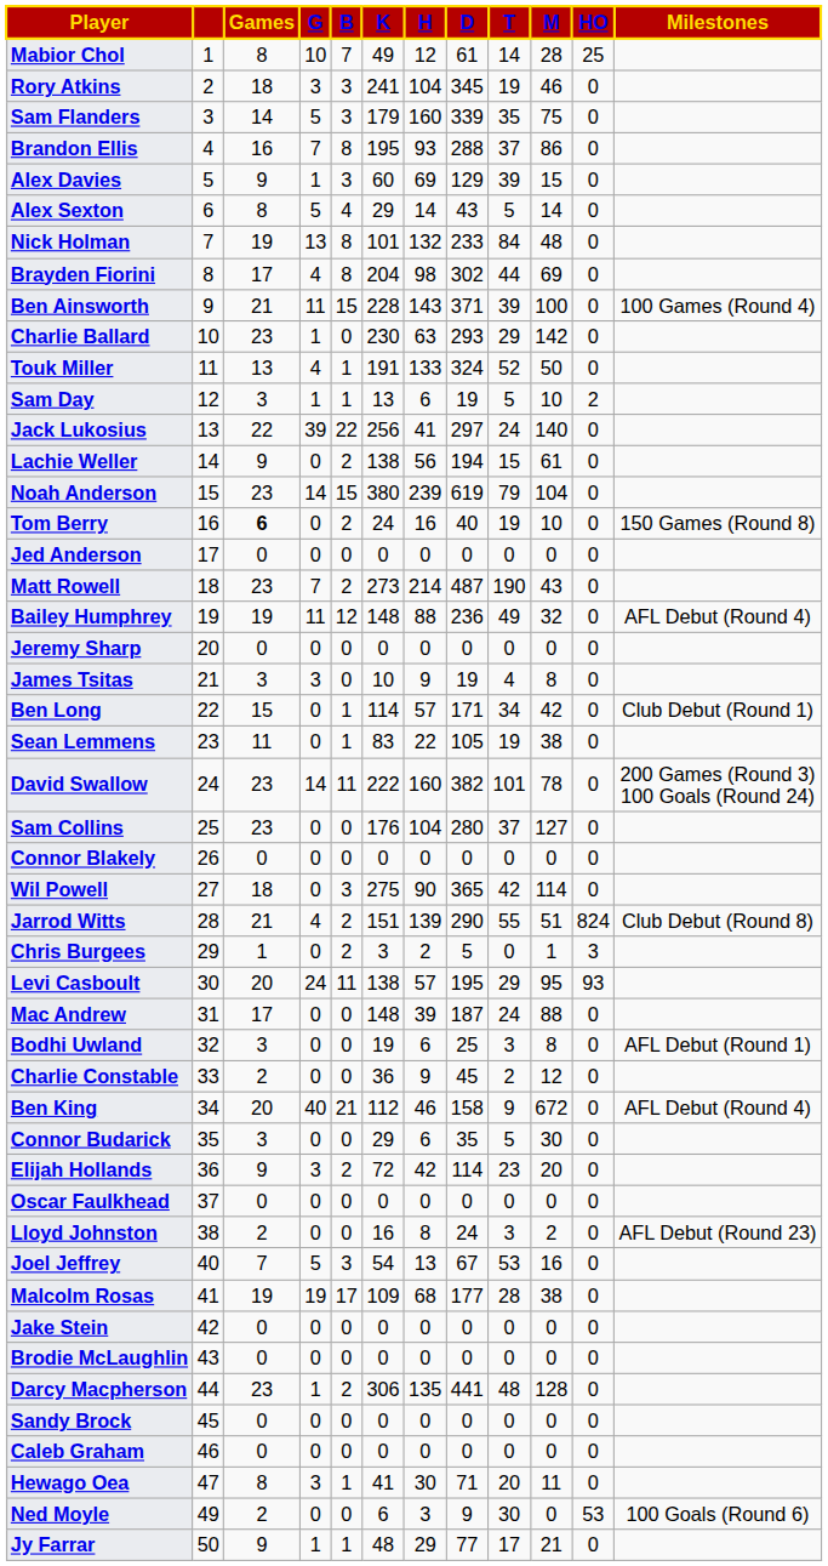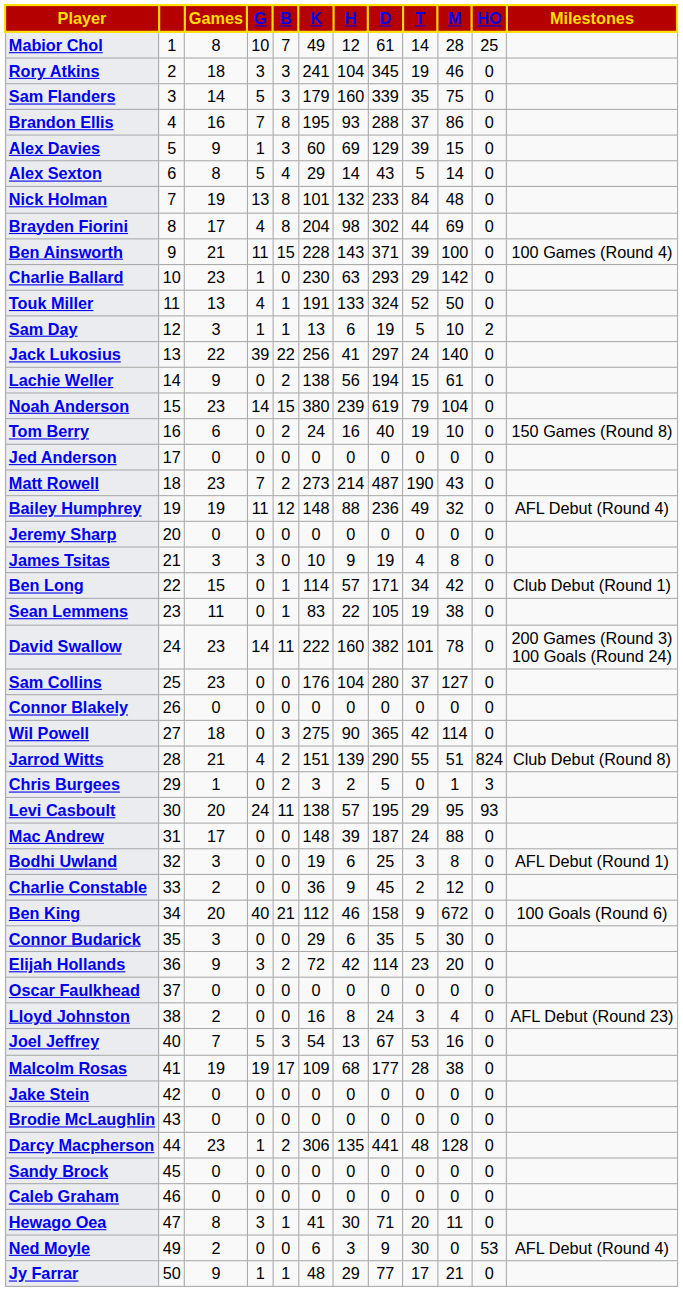 <table class="wikitable plainarrowheads" style="text-align:center; font-size:95%">
 <tr>
 <th style="background:#B50000; color:#FFDE00; border:solid #FFDE00 2px">Player</th>
 <th style="background:#B50000; color:#FFDE00; border:solid #FFDE00 2px"></th>
 <th style="background:#B50000; color:#FFDE00; border:solid #FFDE00 2px">Games</th>
 <th style="background:#B50000; color:#FFDE00; border:solid #FFDE00 2px"><a href='#'><span>G</span></a></th>
 <th style="background:#B50000; color:#FFDE00; border:solid #FFDE00 2px"><a href='#'><span>B</span></a></th>
 <th style="background:#B50000; color:#FFDE00; border:solid #FFDE00 2px"><a href='#'><span>K</span></a></th>
 <th style="background:#B50000; color:#FFDE00; border:solid #FFDE00 2px"><a href='#'><span>H</span></a></th>
 <th style="background:#B50000; color:#FFDE00; border:solid #FFDE00 2px"><a href='#'><span>D</span></a></th>
 <th style="background:#B50000; color:#FFDE00; border:solid #FFDE00 2px"><a href='#'><span>T</span></a></th>
 <th style="background:#B50000; color:#FFDE00; border:solid #FFDE00 2px"><a href='#'><span>M</span></a></th>
 <th style="background:#B50000; color:#FFDE00; border:solid #FFDE00 2px"><a href='#'><span>HO</span></a></th>
 <th style="background:#B50000; color:#FFDE00; border:solid #FFDE00 2px">Milestones</th>
 </tr>
 <tr>
 <td align="left"; style=background:#EAECF0><strong><a href='#'>Mabior Chol</a></strong></td>
 <td>1</td>
 <td>8</td>
 <td>10</td>
 <td>7</td>
 <td>49</td>
 <td>12</td>
 <td>61</td>
 <td>14</td>
 <td>28</td>
 <td>25</td>
 <td></td>
 </tr>
 <tr>
 <td align="left"; style=background:#EAECF0><strong><a href='#'>Rory Atkins</a></strong></td>
 <td>2</td>
 <td>18</td>
 <td>3</td>
 <td>3</td>
 <td>241</td>
 <td>104</td>
 <td>345</td>
 <td>19</td>
 <td>46</td>
 <td>0</td>
 <td></td>
 </tr>
 <tr>
 <td align="left"; style=background:#EAECF0><strong><a href='#'>Sam Flanders</a></strong></td>
 <td>3</td>
 <td>14</td>
 <td>5</td>
 <td>3</td>
 <td>179</td>
 <td>160</td>
 <td>339</td>
 <td>35</td>
 <td>75</td>
 <td>0</td>
 <td></td>
 </tr>
 <tr>
 <td align="left"; style=background:#EAECF0><strong><a href='#'>Brandon Ellis</a></strong></td>
 <td>4</td>
 <td>16</td>
 <td>7</td>
 <td>8</td>
 <td>195</td>
 <td>93</td>
 <td>288</td>
 <td>37</td>
 <td>86</td>
 <td>0</td>
 <td></td>
 </tr>
 <tr>
 <td align="left"; style=background:#EAECF0><strong><a href='#'>Alex Davies</a></strong></td>
 <td>5</td>
 <td>9</td>
 <td>1</td>
 <td>3</td>
 <td>60</td>
 <td>69</td>
 <td>129</td>
 <td>39</td>
 <td>15</td>
 <td>0</td>
 <td></td>
 </tr>
 <tr>
 <td align="left"; style=background:#EAECF0><strong><a href='#'>Alex Sexton</a></strong></td>
 <td>6</td>
 <td>8</td>
 <td>5</td>
 <td>4</td>
 <td>29</td>
 <td>14</td>
 <td>43</td>
 <td>5</td>
 <td>14</td>
 <td>0</td>
 <td></td>
 </tr>
 <tr>
 <td align="left"; style=background:#EAECF0><strong><a href='#'>Nick Holman</a></strong></td>
 <td>7</td>
 <td>19</td>
 <td>13</td>
 <td>8</td>
 <td>101</td>
 <td>132</td>
 <td>233</td>
 <td>84</td>
 <td>48</td>
 <td>0</td>
 <td></td>
 </tr>
 <tr>
 <td align="left"; style=background:#EAECF0><strong><a href='#'>Brayden Fiorini</a></strong></td>
 <td>8</td>
 <td>17</td>
 <td>4</td>
 <td>8</td>
 <td>204</td>
 <td>98</td>
 <td>302</td>
 <td>44</td>
 <td>69</td>
 <td>0</td>
 <td></td>
 </tr>
 <tr>
 <td align="left"; style=background:#EAECF0><strong><a href='#'>Ben Ainsworth</a></strong></td>
 <td>9</td>
 <td>21</td>
 <td>11</td>
 <td>15</td>
 <td>228</td>
 <td>143</td>
 <td>371</td>
 <td>39</td>
 <td>100</td>
 <td>0</td>
 <td>100 Games (Round 4)</td>
 </tr>
 <tr>
 <td align="left"; style=background:#EAECF0><strong><a href='#'>Charlie Ballard</a></strong></td>
 <td>10</td>
 <td>23</td>
 <td>1</td>
 <td>0</td>
 <td>230</td>
 <td>63</td>
 <td>293</td>
 <td>29</td>
 <td>142</td>
 <td>0</td>
 <td></td>
 </tr>
 <tr>
 <td align="left"; style=background:#EAECF0><strong><a href='#'>Touk Miller</a></strong></td>
 <td>11</td>
 <td>13</td>
 <td>4</td>
 <td>1</td>
 <td>191</td>
 <td>133</td>
 <td>324</td>
 <td>52</td>
 <td>50</td>
 <td>0</td>
 <td></td>
 </tr>
 <tr>
 <td align="left"; style=background:#EAECF0><strong><a href='#'>Sam Day</a></strong></td>
 <td>12</td>
 <td>3</td>
 <td>1</td>
 <td>1</td>
 <td>13</td>
 <td>6</td>
 <td>19</td>
 <td>5</td>
 <td>10</td>
 <td>2</td>
 <td></td>
 </tr>
 <tr>
 <td align="left"; style=background:#EAECF0><strong><a href='#'>Jack Lukosius</a></strong></td>
 <td>13</td>
 <td>22</td>
 <td>39</td>
 <td>22</td>
 <td>256</td>
 <td>41</td>
 <td>297</td>
 <td>24</td>
 <td>140</td>
 <td>0</td>
 <td></td>
 </tr>
 <tr>
 <td align="left"; style=background:#EAECF0><strong><a href='#'>Lachie Weller</a></strong></td>
 <td>14</td>
 <td>9</td>
 <td>0</td>
 <td>2</td>
 <td>138</td>
 <td>56</td>
 <td>194</td>
 <td>15</td>
 <td>61</td>
 <td>0</td>
 <td></td>
 </tr>
 <tr>
 <td align="left"; style=background:#EAECF0><strong><a href='#'>Noah Anderson</a></strong></td>
 <td>15</td>
 <td>23</td>
 <td>14</td>
 <td>15</td>
 <td>380</td>
 <td>239</td>
 <td>619</td>
 <td>79</td>
 <td>104</td>
 <td>0</td>
 <td></td>
 </tr>
 <tr>
 <td align="left"; style=background:#EAECF0><strong><a href='#'>Tom Berry</a></strong></td>
 <td>16</td>
-<td><strong>6</strong></td>
+<td>6</td>
 <td>0</td>
 <td>2</td>
 <td>24</td>
 <td>16</td>
 <td>40</td>
 <td>19</td>
 <td>10</td>
 <td>0</td>
 <td>150 Games (Round 8)</td>
 </tr>
 <tr>
 <td align="left"; style=background:#EAECF0><strong><a href='#'>Jed Anderson</a></strong></td>
 <td>17</td>
 <td>0</td>
 <td>0</td>
 <td>0</td>
 <td>0</td>
 <td>0</td>
 <td>0</td>
 <td>0</td>
 <td>0</td>
 <td>0</td>
 <td></td>
 </tr>
 <tr>
 <td align="left"; style=background:#EAECF0><strong><a href='#'>Matt Rowell</a></strong></td>
 <td>18</td>
 <td>23</td>
 <td>7</td>
 <td>2</td>
 <td>273</td>
 <td>214</td>
 <td>487</td>
 <td>190</td>
 <td>43</td>
 <td>0</td>
 <td></td>
 </tr>
 <tr>
 <td align="left"; style=background:#EAECF0><strong><a href='#'>Bailey Humphrey</a></strong></td>
 <td>19</td>
 <td>19</td>
 <td>11</td>
 <td>12</td>
 <td>148</td>
 <td>88</td>
 <td>236</td>
 <td>49</td>
 <td>32</td>
 <td>0</td>
 <td>AFL Debut (Round 4)</td>
 </tr>
 <tr>
 <td align="left"; style=background:#EAECF0><strong><a href='#'>Jeremy Sharp</a></strong></td>
 <td>20</td>
 <td>0</td>
 <td>0</td>
 <td>0</td>
 <td>0</td>
 <td>0</td>
 <td>0</td>
 <td>0</td>
 <td>0</td>
 <td>0</td>
 <td></td>
 </tr>
 <tr>
 <td align="left"; style=background:#EAECF0><strong><a href='#'>James Tsitas</a></strong></td>
 <td>21</td>
 <td>3</td>
 <td>3</td>
 <td>0</td>
 <td>10</td>
 <td>9</td>
 <td>19</td>
 <td>4</td>
 <td>8</td>
 <td>0</td>
 <td></td>
 </tr>
 <tr>
 <td align="left"; style=background:#EAECF0><strong><a href='#'>Ben Long</a></strong></td>
 <td>22</td>
 <td>15</td>
 <td>0</td>
 <td>1</td>
 <td>114</td>
 <td>57</td>
 <td>171</td>
 <td>34</td>
 <td>42</td>
 <td>0</td>
 <td>Club Debut (Round 1)</td>
 </tr>
 <tr>
 <td align="left"; style=background:#EAECF0><strong><a href='#'>Sean Lemmens</a></strong></td>
 <td>23</td>
 <td>11</td>
 <td>0</td>
 <td>1</td>
 <td>83</td>
 <td>22</td>
 <td>105</td>
 <td>19</td>
 <td>38</td>
 <td>0</td>
 <td></td>
 </tr>
 <tr>
 <td align="left"; style=background:#EAECF0><strong><a href='#'>David Swallow</a></strong></td>
 <td>24</td>
 <td>23</td>
 <td>14</td>
 <td>11</td>
 <td>222</td>
 <td>160</td>
 <td>382</td>
 <td>101</td>
 <td>78</td>
 <td>0</td>
 <td>200 Games (Round 3) <br> 100 Goals (Round 24)</td>
 </tr>
 <tr>
 <td align="left"; style=background:#EAECF0><strong><a href='#'>Sam Collins</a></strong></td>
 <td>25</td>
 <td>23</td>
 <td>0</td>
 <td>0</td>
 <td>176</td>
 <td>104</td>
 <td>280</td>
 <td>37</td>
 <td>127</td>
 <td>0</td>
 <td></td>
 </tr>
 <tr>
 <td align="left"; style=background:#EAECF0><strong><a href='#'>Connor Blakely</a></strong></td>
 <td>26</td>
 <td>0</td>
 <td>0</td>
 <td>0</td>
 <td>0</td>
 <td>0</td>
 <td>0</td>
 <td>0</td>
 <td>0</td>
 <td>0</td>
 <td></td>
 </tr>
 <tr>
 <td align="left"; style=background:#EAECF0><strong><a href='#'>Wil Powell</a></strong></td>
 <td>27</td>
 <td>18</td>
 <td>0</td>
 <td>3</td>
 <td>275</td>
 <td>90</td>
 <td>365</td>
 <td>42</td>
 <td>114</td>
 <td>0</td>
 <td></td>
 </tr>
 <tr>
 <td align="left"; style=background:#EAECF0><strong><a href='#'>Jarrod Witts</a></strong></td>
 <td>28</td>
 <td>21</td>
 <td>4</td>
 <td>2</td>
 <td>151</td>
 <td>139</td>
 <td>290</td>
 <td>55</td>
 <td>51</td>
 <td>824</td>
 <td>Club Debut (Round 8)</td>
 </tr>
 <tr>
 <td align="left"; style=background:#EAECF0><strong><a href='#'>Chris Burgees</a></strong></td>
 <td>29</td>
 <td>1</td>
 <td>0</td>
 <td>2</td>
 <td>3</td>
 <td>2</td>
 <td>5</td>
 <td>0</td>
 <td>1</td>
 <td>3</td>
 <td></td>
 </tr>
 <tr>
 <td align="left"; style=background:#EAECF0><strong><a href='#'>Levi Casboult</a></strong></td>
 <td>30</td>
 <td>20</td>
 <td>24</td>
 <td>11</td>
 <td>138</td>
 <td>57</td>
 <td>195</td>
 <td>29</td>
 <td>95</td>
 <td>93</td>
 <td></td>
 </tr>
 <tr>
 <td align="left"; style=background:#EAECF0><strong><a href='#'>Mac Andrew</a></strong></td>
 <td>31</td>
 <td>17</td>
 <td>0</td>
 <td>0</td>
 <td>148</td>
 <td>39</td>
 <td>187</td>
 <td>24</td>
 <td>88</td>
 <td>0</td>
 <td></td>
 </tr>
 <tr>
 <td align="left"; style=background:#EAECF0><strong><a href='#'>Bodhi Uwland</a></strong></td>
 <td>32</td>
 <td>3</td>
 <td>0</td>
 <td>0</td>
 <td>19</td>
 <td>6</td>
 <td>25</td>
 <td>3</td>
 <td>8</td>
 <td>0</td>
 <td>AFL Debut (Round 1)</td>
 </tr>
 <tr>
 <td align="left"; style=background:#EAECF0><strong><a href='#'>Charlie Constable</a></strong></td>
 <td>33</td>
 <td>2</td>
 <td>0</td>
 <td>0</td>
 <td>36</td>
 <td>9</td>
 <td>45</td>
 <td>2</td>
 <td>12</td>
 <td>0</td>
 <td></td>
 </tr>
 <tr>
 <td align="left"; style=background:#EAECF0><strong><a href='#'>Ben King</a></strong></td>
 <td>34</td>
 <td>20</td>
 <td>40</td>
 <td>21</td>
 <td>112</td>
 <td>46</td>
 <td>158</td>
 <td>9</td>
 <td>672</td>
 <td>0</td>
-<td>AFL Debut (Round 4)</td>
+<td>100 Goals (Round 6)</td>
 </tr>
 <tr>
 <td align="left"; style=background:#EAECF0><strong><a href='#'>Connor Budarick</a></strong></td>
 <td>35</td>
 <td>3</td>
 <td>0</td>
 <td>0</td>
 <td>29</td>
 <td>6</td>
 <td>35</td>
 <td>5</td>
 <td>30</td>
 <td>0</td>
 <td></td>
 </tr>
 <tr>
 <td align="left"; style=background:#EAECF0><strong><a href='#'>Elijah Hollands</a></strong></td>
 <td>36</td>
 <td>9</td>
 <td>3</td>
 <td>2</td>
 <td>72</td>
 <td>42</td>
 <td>114</td>
 <td>23</td>
 <td>20</td>
 <td>0</td>
 <td></td>
 </tr>
 <tr>
 <td align="left"; style=background:#EAECF0><strong><a href='#'>Oscar Faulkhead</a></strong></td>
 <td>37</td>
 <td>0</td>
 <td>0</td>
 <td>0</td>
 <td>0</td>
 <td>0</td>
 <td>0</td>
 <td>0</td>
 <td>0</td>
 <td>0</td>
 <td></td>
 </tr>
 <tr>
 <td align="left"; style=background:#EAECF0><strong><a href='#'>Lloyd Johnston</a></strong></td>
 <td>38</td>
 <td>2</td>
 <td>0</td>
 <td>0</td>
 <td>16</td>
 <td>8</td>
 <td>24</td>
 <td>3</td>
-<td>2</td>
+<td>4</td>
 <td>0</td>
 <td>AFL Debut (Round 23)</td>
 </tr>
 <tr>
 <td align="left"; style=background:#EAECF0><strong><a href='#'>Joel Jeffrey</a></strong></td>
 <td>40</td>
 <td>7</td>
 <td>5</td>
 <td>3</td>
 <td>54</td>
 <td>13</td>
 <td>67</td>
 <td>53</td>
 <td>16</td>
 <td>0</td>
 <td></td>
 </tr>
 <tr>
 <td align="left"; style=background:#EAECF0><strong><a href='#'>Malcolm Rosas</a></strong></td>
 <td>41</td>
 <td>19</td>
 <td>19</td>
 <td>17</td>
 <td>109</td>
 <td>68</td>
 <td>177</td>
 <td>28</td>
 <td>38</td>
 <td>0</td>
 <td></td>
 </tr>
 <tr>
 <td align="left"; style=background:#EAECF0><strong><a href='#'>Jake Stein</a></strong></td>
 <td>42</td>
 <td>0</td>
 <td>0</td>
 <td>0</td>
 <td>0</td>
 <td>0</td>
 <td>0</td>
 <td>0</td>
 <td>0</td>
 <td>0</td>
 <td></td>
 </tr>
 <tr>
 <td align="left"; style=background:#EAECF0><strong><a href='#'>Brodie McLaughlin</a></strong></td>
 <td>43</td>
 <td>0</td>
 <td>0</td>
 <td>0</td>
 <td>0</td>
 <td>0</td>
 <td>0</td>
 <td>0</td>
 <td>0</td>
 <td>0</td>
 <td></td>
 </tr>
 <tr>
 <td align="left"; style=background:#EAECF0><strong><a href='#'>Darcy Macpherson</a></strong></td>
 <td>44</td>
 <td>23</td>
 <td>1</td>
 <td>2</td>
 <td>306</td>
 <td>135</td>
 <td>441</td>
 <td>48</td>
 <td>128</td>
 <td>0</td>
 <td></td>
 </tr>
 <tr>
 <td align="left"; style=background:#EAECF0><strong><a href='#'>Sandy Brock</a></strong></td>
 <td>45</td>
 <td>0</td>
 <td>0</td>
 <td>0</td>
 <td>0</td>
 <td>0</td>
 <td>0</td>
 <td>0</td>
 <td>0</td>
 <td>0</td>
 <td></td>
 </tr>
 <tr>
 <td align="left"; style=background:#EAECF0><strong><a href='#'>Caleb Graham</a></strong></td>
 <td>46</td>
 <td>0</td>
 <td>0</td>
 <td>0</td>
 <td>0</td>
 <td>0</td>
 <td>0</td>
 <td>0</td>
 <td>0</td>
 <td>0</td>
 <td></td>
 </tr>
 <tr>
 <td align="left"; style=background:#EAECF0><strong><a href='#'>Hewago Oea</a></strong></td>
 <td>47</td>
 <td>8</td>
 <td>3</td>
 <td>1</td>
 <td>41</td>
 <td>30</td>
 <td>71</td>
 <td>20</td>
 <td>11</td>
 <td>0</td>
 <td></td>
 </tr>
 <tr>
 <td align="left"; style=background:#EAECF0><strong><a href='#'>Ned Moyle</a></strong></td>
 <td>49</td>
 <td>2</td>
 <td>0</td>
 <td>0</td>
 <td>6</td>
 <td>3</td>
 <td>9</td>
 <td>30</td>
 <td>0</td>
 <td>53</td>
-<td>100 Goals (Round 6)</td>
+<td>AFL Debut (Round 4)</td>
 </tr>
 <tr>
 <td align="left"; style=background:#EAECF0><strong><a href='#'>Jy Farrar</a></strong></td>
 <td>50</td>
 <td>9</td>
 <td>1</td>
 <td>1</td>
 <td>48</td>
 <td>29</td>
 <td>77</td>
 <td>17</td>
 <td>21</td>
 <td>0</td>
 <td></td>
 </tr>
 </table>
